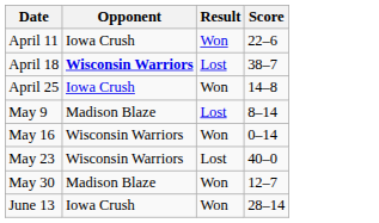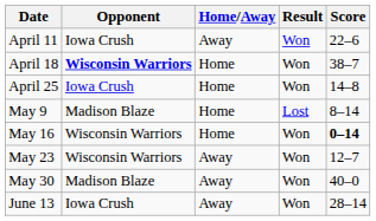 <table class="wikitable">
 <tr>
 <th>Date</th>
 <th>Opponent</th>
+<th><a href='#'>Home</a>/<a href='#'>Away</a></th>
 <th>Result</th>
 <th>Score</th>
 </tr>
 <tr>
 <td>April 11</td>
 <td>Iowa Crush</td>
+<td>Away</td>
 <td><a href='#'>Won</a></td>
 <td>22–6</td>
 </tr>
 <tr>
 <td>April 18</td>
 <td><strong><a href='#'>Wisconsin Warriors</a></strong></td>
-<td><a href='#'>Lost</a></td>
+<td>Home</td>
+<td>Won</td>
 <td>38–7</td>
 </tr>
 <tr>
 <td>April 25</td>
 <td><a href='#'>Iowa Crush</a></td>
+<td>Home</td>
 <td>Won</td>
 <td>14–8</td>
 </tr>
 <tr>
 <td>May 9</td>
 <td>Madison Blaze</td>
+<td>Home</td>
 <td><a href='#'>Lost</a></td>
 <td>8–14</td>
 </tr>
 <tr>
 <td>May 16</td>
 <td>Wisconsin Warriors</td>
+<td>Home</td>
 <td>Won</td>
-<td>0–14</td>
+<td><strong>0–14</strong></td>
 </tr>
 <tr>
 <td>May 23</td>
 <td>Wisconsin Warriors</td>
-<td>Lost</td>
-<td>40–0</td>
+<td>Away</td>
+<td>Won</td>
+<td>12–7</td>
 </tr>
 <tr>
 <td>May 30</td>
 <td>Madison Blaze</td>
+<td>Away</td>
 <td>Won</td>
-<td>12–7</td>
+<td>40–0</td>
 </tr>
 <tr>
 <td>June 13</td>
 <td>Iowa Crush</td>
+<td>Away</td>
 <td>Won</td>
 <td>28–14</td>
 </tr>
 </table>
